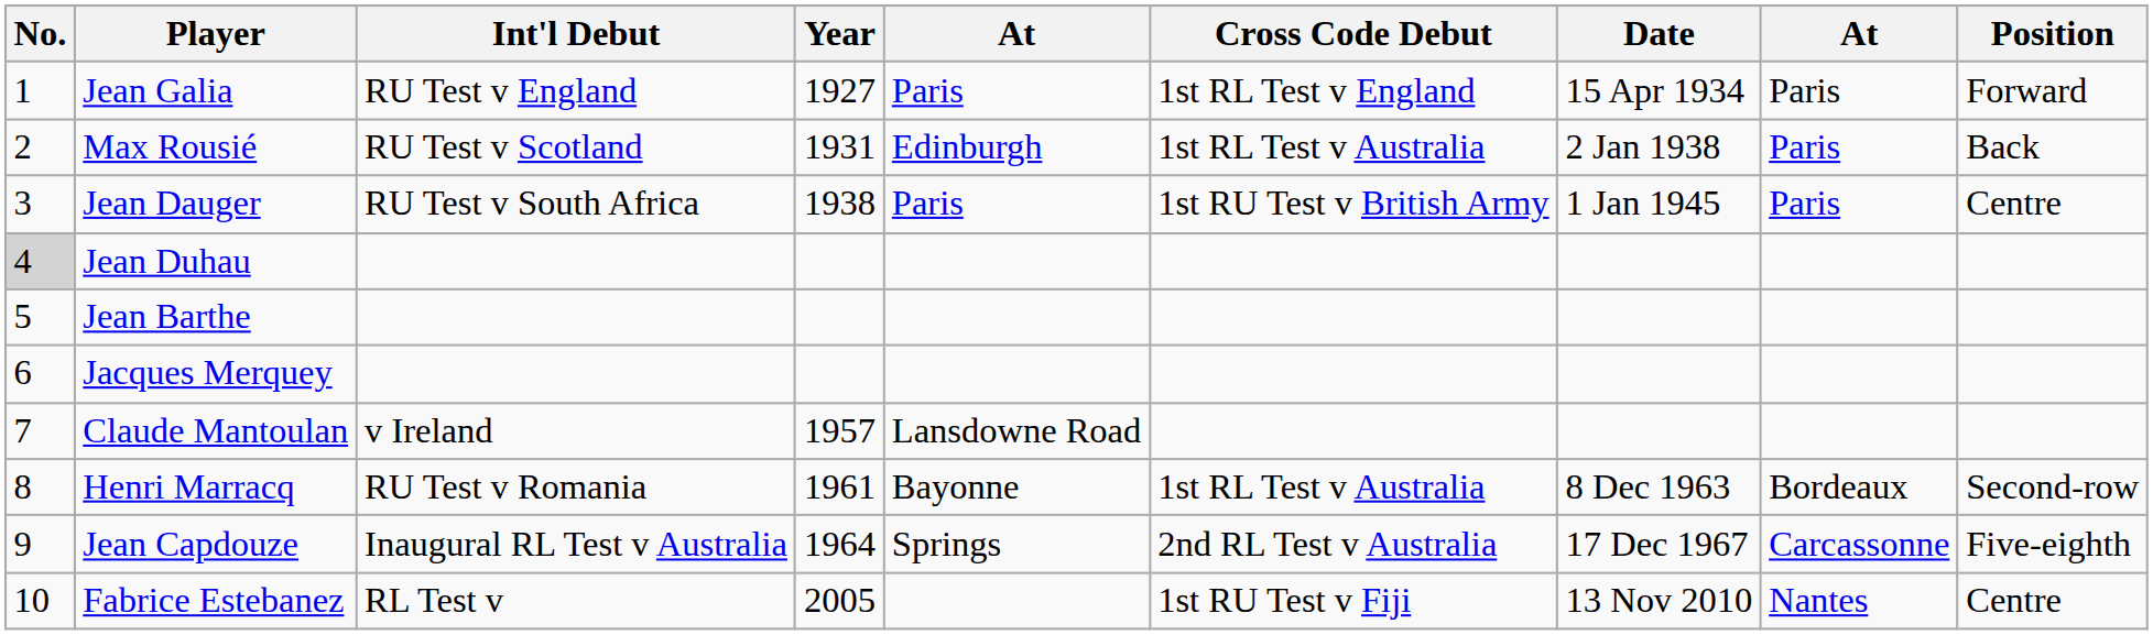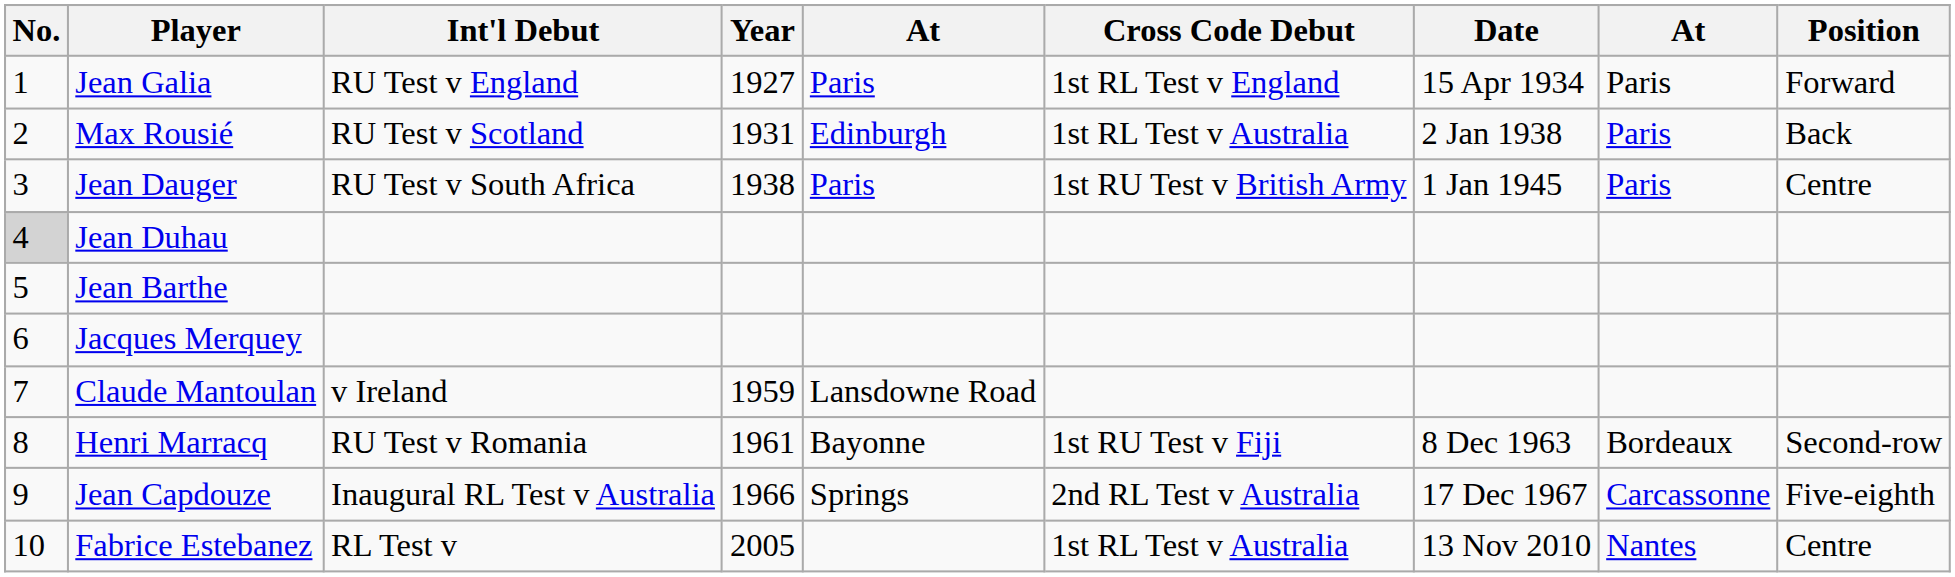 <table class="wikitable" align="center">
 <tr>
 <th>No.</th>
 <th>Player</th>
 <th>Int'l Debut</th>
 <th>Year</th>
 <th>At</th>
 <th>Cross Code Debut</th>
 <th>Date</th>
 <th>At</th>
 <th>Position</th>
 </tr>
 <tr>
 <td>1</td>
 <td><a href='#'>Jean Galia</a></td>
 <td>RU Test v <a href='#'>England</a></td>
 <td>1927</td>
 <td><a href='#'>Paris</a></td>
 <td>1st RL Test v <a href='#'>England</a></td>
 <td>15 Apr 1934</td>
 <td>Paris</td>
 <td>Forward</td>
 </tr>
 <tr>
 <td>2</td>
 <td><a href='#'>Max Rousié</a></td>
 <td>RU Test v <a href='#'>Scotland</a></td>
 <td>1931</td>
 <td><a href='#'>Edinburgh</a></td>
 <td>1st RL Test v <a href='#'>Australia</a></td>
 <td>2 Jan 1938</td>
 <td><a href='#'>Paris</a></td>
 <td>Back</td>
 </tr>
 <tr>
 <td>3</td>
 <td><a href='#'>Jean Dauger</a></td>
 <td>RU Test v South Africa</td>
 <td>1938</td>
 <td><a href='#'>Paris</a></td>
 <td>1st RU Test v <a href='#'>British Army</a></td>
 <td>1 Jan 1945</td>
 <td><a href='#'>Paris</a></td>
 <td>Centre</td>
 </tr>
 <tr>
 <td style="background: lightgrey;">4</td>
 <td><a href='#'>Jean Duhau</a></td>
 <td></td>
 <td></td>
 <td></td>
 <td></td>
 <td></td>
 <td></td>
 <td></td>
 </tr>
 <tr>
 <td>5</td>
 <td><a href='#'>Jean Barthe</a></td>
 <td></td>
 <td></td>
 <td></td>
 <td></td>
 <td></td>
 <td></td>
 <td></td>
 </tr>
 <tr>
 <td>6</td>
 <td><a href='#'>Jacques Merquey</a></td>
 <td></td>
 <td></td>
 <td></td>
 <td></td>
 <td></td>
 <td></td>
 <td></td>
 </tr>
 <tr>
 <td>7</td>
 <td><a href='#'>Claude Mantoulan</a></td>
 <td>v Ireland</td>
-<td>1957</td>
+<td>1959</td>
 <td>Lansdowne Road</td>
 <td></td>
 <td></td>
 <td></td>
 <td></td>
 </tr>
 <tr>
 <td>8</td>
 <td><a href='#'>Henri Marracq</a></td>
 <td>RU Test v Romania</td>
 <td>1961</td>
 <td>Bayonne</td>
-<td>1st RL Test v <a href='#'>Australia</a></td>
+<td>1st RU Test v <a href='#'>Fiji</a></td>
 <td>8 Dec 1963</td>
 <td>Bordeaux</td>
 <td>Second-row</td>
 </tr>
 <tr>
 <td>9</td>
 <td><a href='#'>Jean Capdouze</a></td>
 <td>Inaugural RL Test v <a href='#'>Australia</a></td>
-<td>1964</td>
+<td>1966</td>
 <td>Springs</td>
 <td>2nd RL Test v <a href='#'>Australia</a></td>
 <td>17 Dec 1967</td>
 <td><a href='#'>Carcassonne</a></td>
 <td>Five-eighth</td>
 </tr>
 <tr>
 <td>10</td>
 <td><a href='#'>Fabrice Estebanez</a></td>
 <td>RL Test v</td>
 <td>2005</td>
 <td></td>
-<td>1st RU Test v <a href='#'>Fiji</a></td>
+<td>1st RL Test v <a href='#'>Australia</a></td>
 <td>13 Nov 2010</td>
 <td><a href='#'>Nantes</a></td>
 <td>Centre</td>
 </tr>
 </table>
